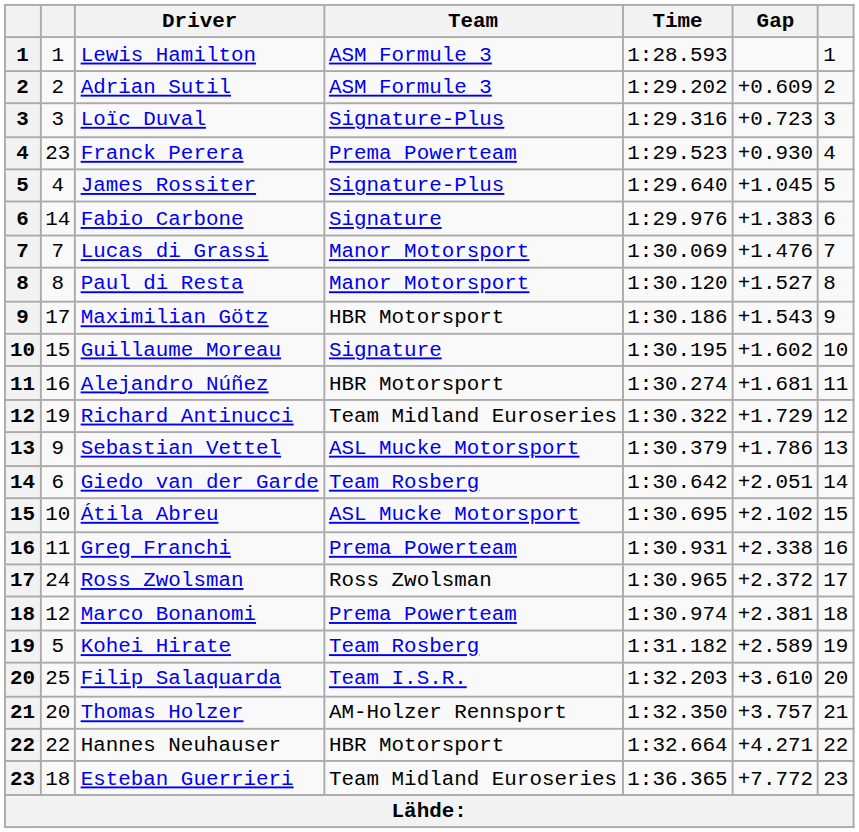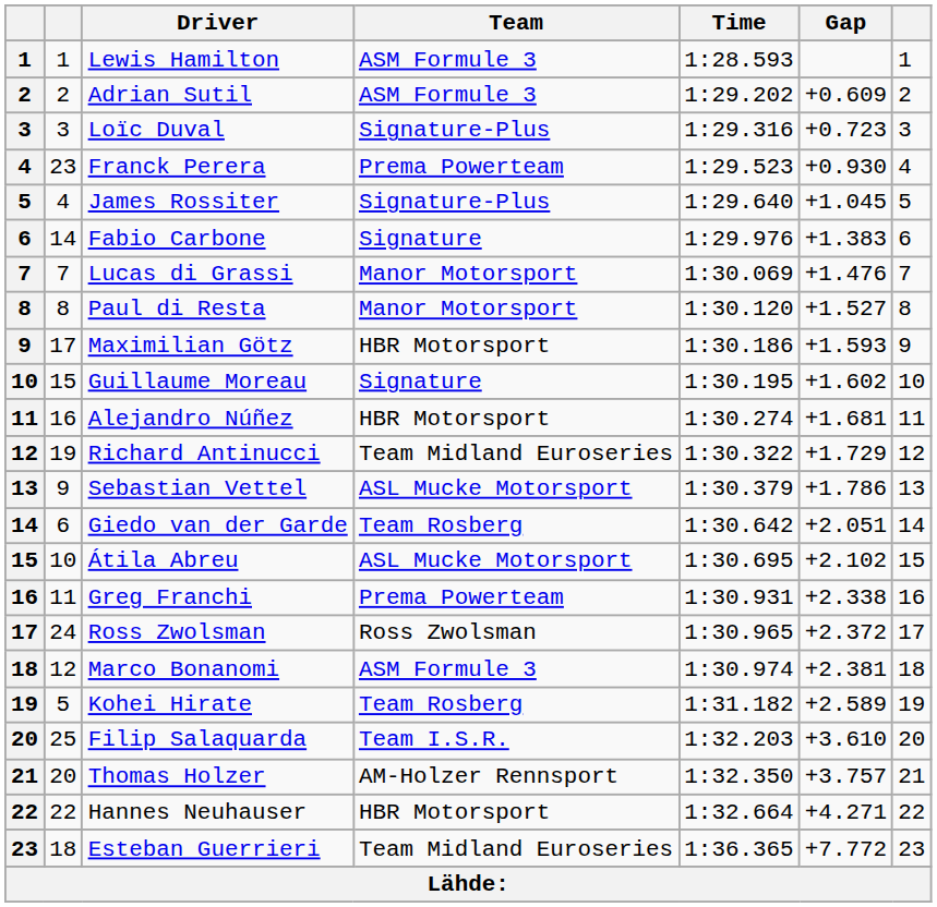 <table class="wikitable" style="font-size:85%">
 <tr>
 <th></th>
 <th></th>
 <th>Driver</th>
 <th>Team</th>
 <th>Time</th>
 <th>Gap</th>
 <th></th>
 </tr>
 <tr>
 <th>1</th>
 <td align=center>1</td>
 <td> <a href='#'>Lewis Hamilton</a></td>
 <td><a href='#'>ASM Formule 3</a></td>
 <td>1:28.593</td>
 <td></td>
 <td>1</td>
 </tr>
 <tr>
 <th>2</th>
 <td align=center>2</td>
 <td> <a href='#'>Adrian Sutil</a></td>
 <td><a href='#'>ASM Formule 3</a></td>
 <td>1:29.202</td>
 <td>+0.609</td>
 <td>2</td>
 </tr>
 <tr>
 <th>3</th>
 <td align=center>3</td>
 <td> <a href='#'>Loïc Duval</a></td>
 <td><a href='#'>Signature-Plus</a></td>
 <td>1:29.316</td>
 <td>+0.723</td>
 <td>3</td>
 </tr>
 <tr>
 <th>4</th>
 <td align=center>23</td>
 <td> <a href='#'>Franck Perera</a></td>
 <td><a href='#'>Prema Powerteam</a></td>
 <td>1:29.523</td>
 <td>+0.930</td>
 <td>4</td>
 </tr>
 <tr>
 <th>5</th>
 <td align=center>4</td>
 <td> <a href='#'>James Rossiter</a></td>
 <td><a href='#'>Signature-Plus</a></td>
 <td>1:29.640</td>
 <td>+1.045</td>
 <td>5</td>
 </tr>
 <tr>
 <th>6</th>
 <td align=center>14</td>
 <td> <a href='#'>Fabio Carbone</a></td>
 <td><a href='#'>Signature</a></td>
 <td>1:29.976</td>
 <td>+1.383</td>
 <td>6</td>
 </tr>
 <tr>
 <th>7</th>
 <td align=center>7</td>
 <td> <a href='#'>Lucas di Grassi</a></td>
 <td><a href='#'>Manor Motorsport</a></td>
 <td>1:30.069</td>
 <td>+1.476</td>
 <td>7</td>
 </tr>
 <tr>
 <th>8</th>
 <td align=center>8</td>
 <td> <a href='#'>Paul di Resta</a></td>
 <td><a href='#'>Manor Motorsport</a></td>
 <td>1:30.120</td>
 <td>+1.527</td>
 <td>8</td>
 </tr>
 <tr>
 <th>9</th>
 <td align=center>17</td>
 <td> <a href='#'>Maximilian Götz</a></td>
 <td>HBR Motorsport</td>
 <td>1:30.186</td>
-<td>+1.543</td>
+<td>+1.593</td>
 <td>9</td>
 </tr>
 <tr>
 <th>10</th>
 <td align=center>15</td>
 <td> <a href='#'>Guillaume Moreau</a></td>
 <td><a href='#'>Signature</a></td>
 <td>1:30.195</td>
 <td>+1.602</td>
 <td>10</td>
 </tr>
 <tr>
 <th>11</th>
 <td align=center>16</td>
 <td> <a href='#'>Alejandro Núñez</a></td>
 <td>HBR Motorsport</td>
 <td>1:30.274</td>
 <td>+1.681</td>
 <td>11</td>
 </tr>
 <tr>
 <th>12</th>
 <td align=center>19</td>
 <td> <a href='#'>Richard Antinucci</a></td>
 <td>Team Midland Euroseries</td>
 <td>1:30.322</td>
 <td>+1.729</td>
 <td>12</td>
 </tr>
 <tr>
 <th>13</th>
 <td align=center>9</td>
 <td> <a href='#'>Sebastian Vettel</a></td>
 <td><a href='#'>ASL Mucke Motorsport</a></td>
 <td>1:30.379</td>
 <td>+1.786</td>
 <td>13</td>
 </tr>
 <tr>
 <th>14</th>
 <td align=center>6</td>
 <td> <a href='#'>Giedo van der Garde</a></td>
 <td><a href='#'>Team Rosberg</a></td>
 <td>1:30.642</td>
 <td>+2.051</td>
 <td>14</td>
 </tr>
 <tr>
 <th>15</th>
 <td align=center>10</td>
 <td> <a href='#'>Átila Abreu</a></td>
 <td><a href='#'>ASL Mucke Motorsport</a></td>
 <td>1:30.695</td>
 <td>+2.102</td>
 <td>15</td>
 </tr>
 <tr>
 <th>16</th>
 <td align=center>11</td>
 <td> <a href='#'>Greg Franchi</a></td>
 <td><a href='#'>Prema Powerteam</a></td>
 <td>1:30.931</td>
 <td>+2.338</td>
 <td>16</td>
 </tr>
 <tr>
 <th>17</th>
 <td align=center>24</td>
 <td> <a href='#'>Ross Zwolsman</a></td>
 <td>Ross Zwolsman</td>
 <td>1:30.965</td>
 <td>+2.372</td>
 <td>17</td>
 </tr>
 <tr>
 <th>18</th>
 <td align=center>12</td>
 <td> <a href='#'>Marco Bonanomi</a></td>
-<td><a href='#'>Prema Powerteam</a></td>
+<td><a href='#'>ASM Formule 3</a></td>
 <td>1:30.974</td>
 <td>+2.381</td>
 <td>18</td>
 </tr>
 <tr>
 <th>19</th>
 <td align=center>5</td>
 <td> <a href='#'>Kohei Hirate</a></td>
 <td><a href='#'>Team Rosberg</a></td>
 <td>1:31.182</td>
 <td>+2.589</td>
 <td>19</td>
 </tr>
 <tr>
 <th>20</th>
 <td align=center>25</td>
 <td> <a href='#'>Filip Salaquarda</a></td>
 <td><a href='#'>Team I.S.R.</a></td>
 <td>1:32.203</td>
 <td>+3.610</td>
 <td>20</td>
 </tr>
 <tr>
 <th>21</th>
 <td align=center>20</td>
 <td> <a href='#'>Thomas Holzer</a></td>
 <td>AM-Holzer Rennsport</td>
 <td>1:32.350</td>
 <td>+3.757</td>
 <td>21</td>
 </tr>
 <tr>
 <th>22</th>
 <td align=center>22</td>
 <td> Hannes Neuhauser</td>
 <td>HBR Motorsport</td>
 <td>1:32.664</td>
 <td>+4.271</td>
 <td>22</td>
 </tr>
 <tr>
 <th>23</th>
 <td align=center>18</td>
 <td> <a href='#'>Esteban Guerrieri</a></td>
 <td>Team Midland Euroseries</td>
 <td>1:36.365</td>
 <td>+7.772</td>
 <td>23</td>
 </tr>
 <tr>
 <th colspan="7">Lähde:</th>
 </tr>
 </table>
